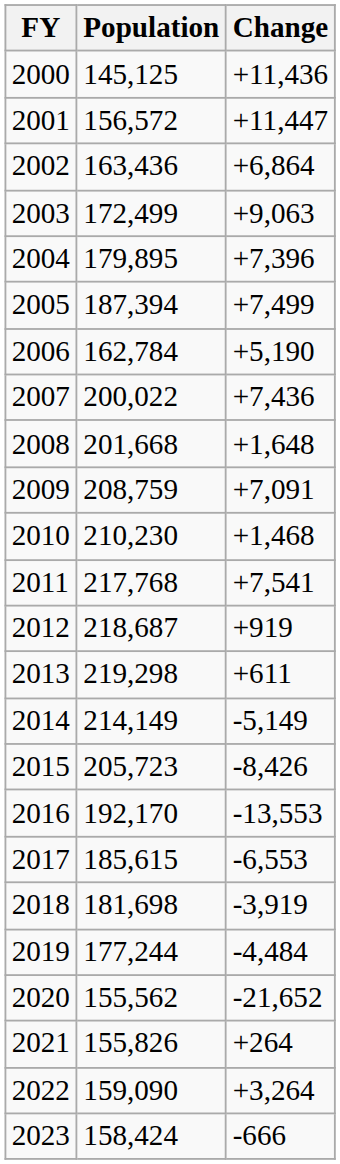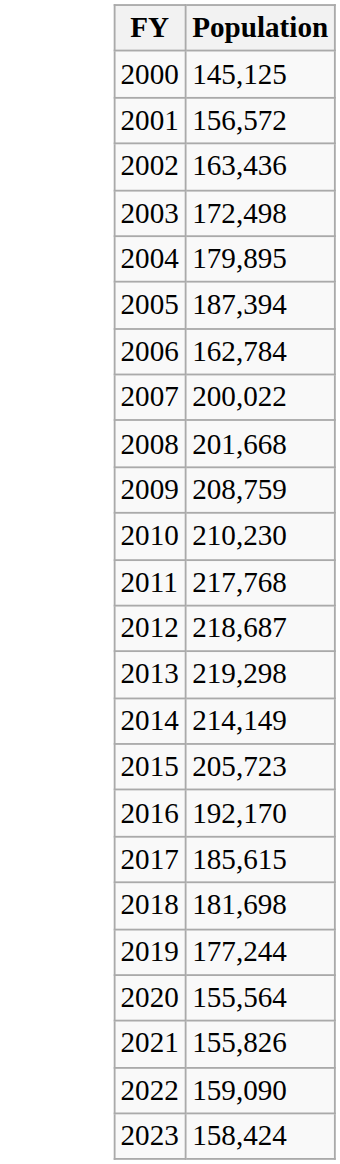 <table class="wikitable sortable mw-collapsible" align="right">
 <tr>
 <th scope="col">FY</th>
 <th scope="col">Population</th>
-<th scope="col">Change</th>
 </tr>
 <tr>
 <td>2000</td>
 <td>145,125</td>
-<td>+11,436</td>
 </tr>
 <tr>
 <td>2001</td>
 <td>156,572</td>
-<td>+11,447</td>
 </tr>
 <tr>
 <td>2002</td>
 <td>163,436</td>
-<td>+6,864</td>
 </tr>
 <tr>
 <td>2003</td>
-<td>172,499</td>
-<td>+9,063</td>
+<td>172,498</td>
 </tr>
 <tr>
 <td>2004</td>
 <td>179,895</td>
-<td>+7,396</td>
 </tr>
 <tr>
 <td>2005</td>
 <td>187,394</td>
-<td>+7,499</td>
 </tr>
 <tr>
 <td>2006</td>
 <td>162,784</td>
-<td>+5,190</td>
 </tr>
 <tr>
 <td>2007</td>
 <td>200,022</td>
-<td>+7,436</td>
 </tr>
 <tr>
 <td>2008</td>
 <td>201,668</td>
-<td>+1,648</td>
 </tr>
 <tr>
 <td>2009</td>
 <td>208,759</td>
-<td>+7,091</td>
 </tr>
 <tr>
 <td>2010</td>
 <td>210,230</td>
-<td>+1,468</td>
 </tr>
 <tr>
 <td>2011</td>
 <td>217,768</td>
-<td>+7,541</td>
 </tr>
 <tr>
 <td>2012</td>
 <td>218,687</td>
-<td>+919</td>
 </tr>
 <tr>
 <td>2013</td>
 <td>219,298</td>
-<td>+611</td>
 </tr>
 <tr>
 <td>2014</td>
 <td>214,149</td>
-<td>-5,149</td>
 </tr>
 <tr>
 <td>2015</td>
 <td>205,723</td>
-<td>-8,426</td>
 </tr>
 <tr>
 <td>2016</td>
 <td>192,170</td>
-<td>-13,553</td>
 </tr>
 <tr>
 <td>2017</td>
 <td>185,615</td>
-<td>-6,553</td>
 </tr>
 <tr>
 <td>2018</td>
 <td>181,698</td>
-<td>-3,919</td>
 </tr>
 <tr>
 <td>2019</td>
 <td>177,244</td>
-<td>-4,484</td>
 </tr>
 <tr>
 <td>2020</td>
-<td>155,562</td>
-<td>-21,652</td>
+<td>155,564</td>
 </tr>
 <tr>
 <td>2021</td>
 <td>155,826</td>
-<td>+264</td>
 </tr>
 <tr>
 <td>2022</td>
 <td>159,090</td>
-<td>+3,264</td>
 </tr>
 <tr>
 <td>2023</td>
 <td>158,424</td>
-<td>-666</td>
 </tr>
 </table>
